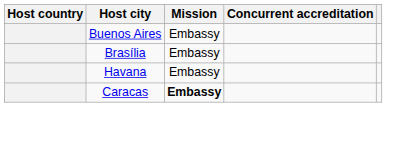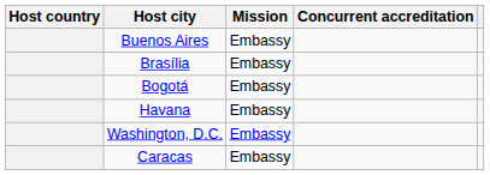 <table class="wikitable plainrowheaders" style="text-align:center;">
 <tr>
 <th scope="col">Host country</th>
 <th scope="col">Host city</th>
 <th scope="col">Mission</th>
 <th scope="col">Concurrent accreditation</th>
 <th scope="col"></th>
 </tr>
 <tr>
 <th scope="row"></th>
 <td><a href='#'>Buenos Aires</a></td>
 <td>Embassy</td>
 <td></td>
 <td></td>
 </tr>
 <tr>
 <th scope="row"></th>
 <td><a href='#'>Brasília</a></td>
 <td>Embassy</td>
 <td></td>
 <td></td>
 </tr>
 <tr>
 <th scope="row"></th>
+<td><a href='#'>Bogotá</a></td>
+<td>Embassy</td>
+<td></td>
+<td></td>
+</tr>
+<tr>
+<th scope="row"></th>
 <td><a href='#'>Havana</a></td>
 <td>Embassy</td>
 <td></td>
 <td></td>
 </tr>
 <tr>
 <th scope="row"></th>
+<td><a href='#'>Washington, D.C.</a></td>
+<td><a href='#'>Embassy</a></td>
+<td></td>
+<td></td>
+</tr>
+<tr>
+<th scope="row"></th>
 <td><a href='#'>Caracas</a></td>
-<td><strong>Embassy</strong></td>
+<td>Embassy</td>
 <td></td>
 <td></td>
 </tr>
 </table>
